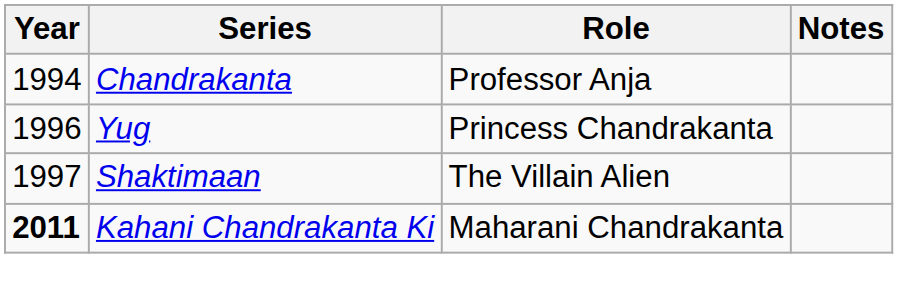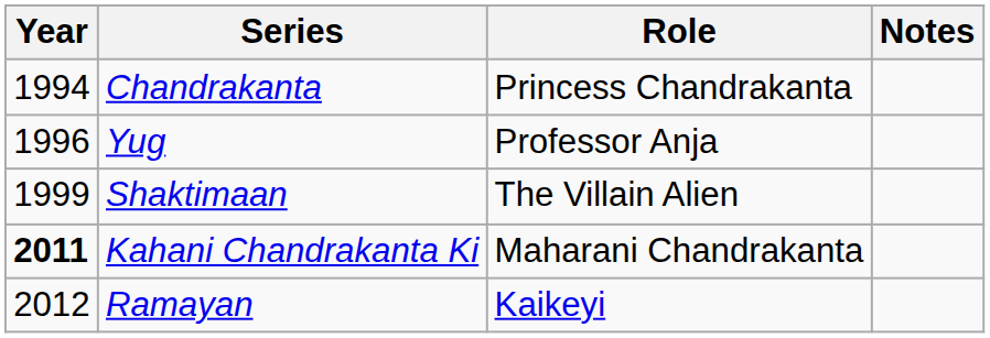 <table class="wikitable sortable">
 <tr>
 <th>Year</th>
 <th>Series</th>
 <th>Role</th>
 <th>Notes</th>
 </tr>
 <tr>
 <td>1994</td>
 <td><a href='#'><em>Chandrakanta</em></a></td>
-<td>Professor Anja</td>
+<td>Princess Chandrakanta</td>
 <td></td>
 </tr>
 <tr>
 <td>1996</td>
 <td><a href='#'><em>Yug</em></a></td>
-<td>Princess Chandrakanta</td>
+<td>Professor Anja</td>
 <td></td>
 </tr>
 <tr>
-<td>1997</td>
+<td>1999</td>
 <td><a href='#'><em>Shaktimaan</em></a></td>
 <td>The Villain Alien</td>
 <td></td>
 </tr>
 <tr>
 <td><strong>2011</strong></td>
 <td><em><a href='#'>Kahani Chandrakanta Ki</a></em></td>
 <td>Maharani Chandrakanta</td>
 <td></td>
 </tr>
+<tr>
+<td>2012</td>
+<td><a href='#'><em>Ramayan</em></a></td>
+<td><a href='#'>Kaikeyi</a></td>
+<td></td>
+</tr>
 </table>
